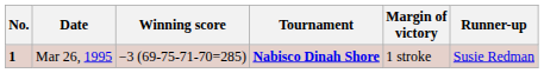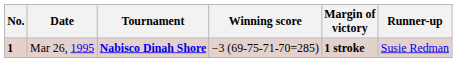 <table class="wikitable" style="font-size:95%;">
 <tr>
 <th>No.</th>
 <th>Date</th>
+<th>Tournament</th>
 <th>Winning score</th>
-<th>Tournament</th>
 <th>Margin of<br>victory</th>
 <th>Runner-up</th>
 </tr>
 <tr style="background:#e5d1cb;">
 <td><strong>1</strong></td>
 <td>Mar 26, <a href='#'>1995</a></td>
+<td><strong><a href='#'>Nabisco Dinah Shore</a></strong></td>
 <td>−3 (69-75-71-70=285)</td>
-<td><strong><a href='#'>Nabisco Dinah Shore</a></strong></td>
-<td>1 stroke</td>
+<td><strong>1 stroke</strong></td>
 <td> <a href='#'>Susie Redman</a></td>
 </tr>
 </table>
